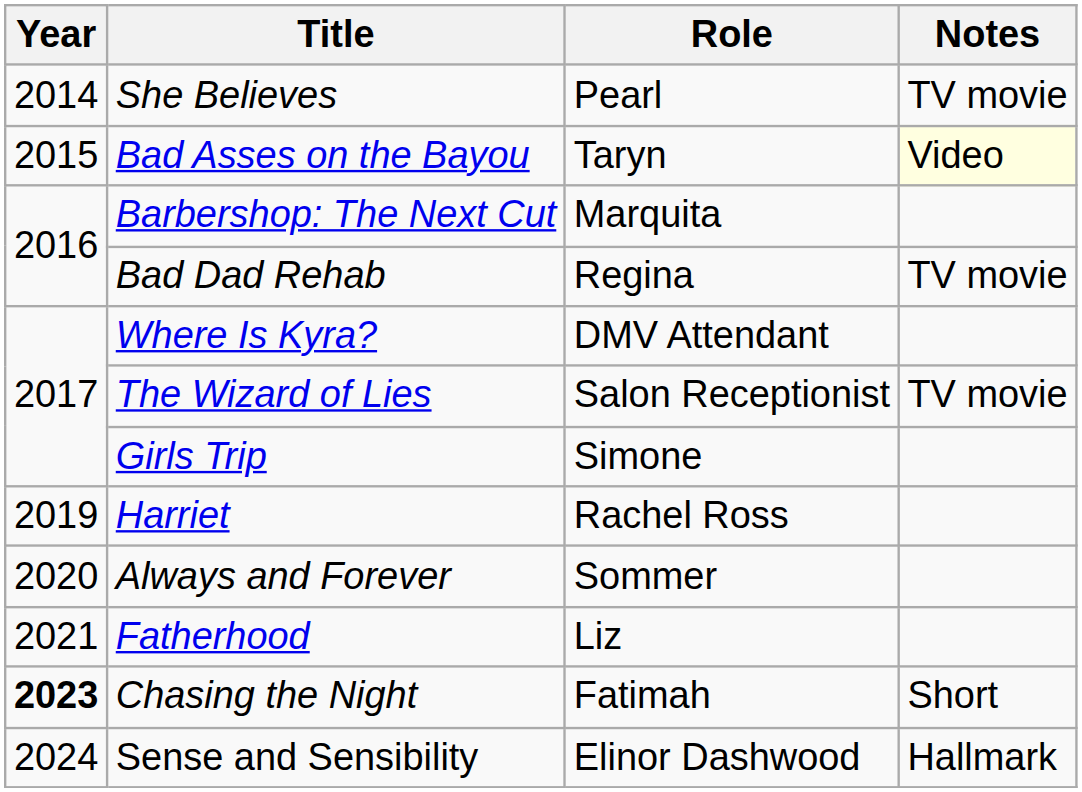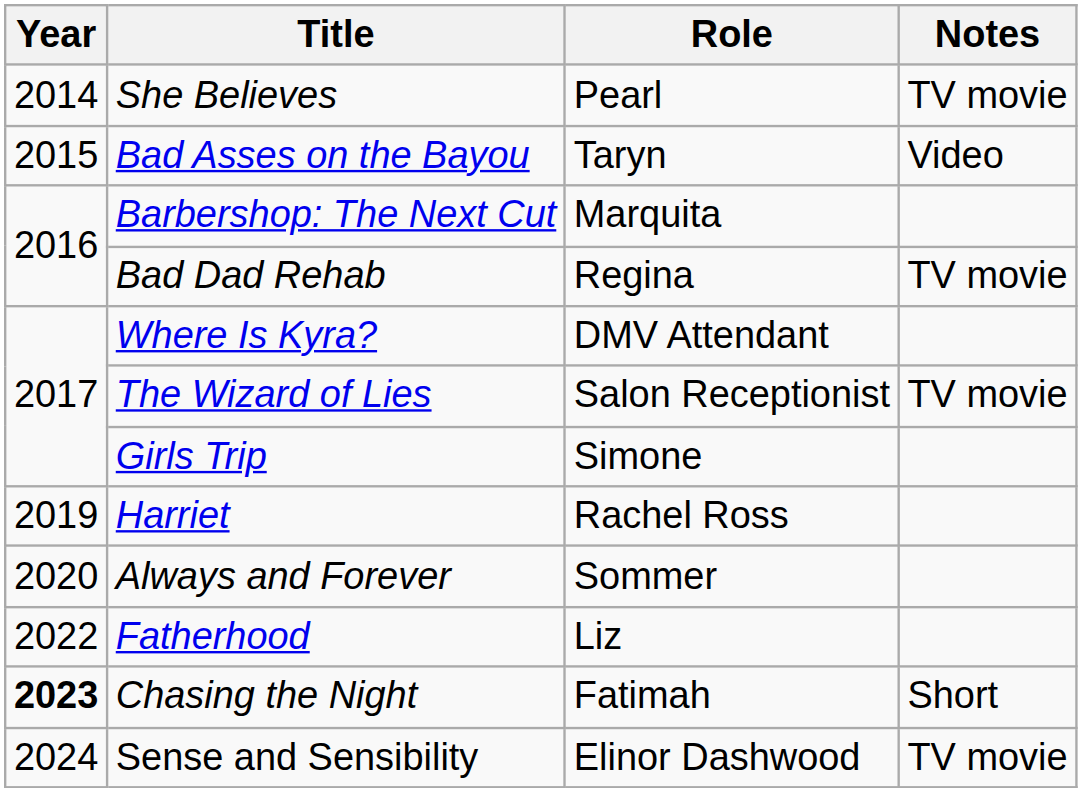 <table class="wikitable sortable">
 <tr>
 <th>Year</th>
 <th>Title</th>
 <th>Role</th>
 <th class="unsortable">Notes</th>
 </tr>
 <tr>
 <td>2014</td>
 <td><em>She Believes</em></td>
 <td>Pearl</td>
 <td>TV movie</td>
 </tr>
 <tr>
 <td>2015</td>
 <td><em><a href='#'>Bad Asses on the Bayou</a></em></td>
 <td>Taryn</td>
-<td style="background: lightyellow;">Video</td>
+<td>Video</td>
 </tr>
 <tr>
 <td rowspan="2">2016</td>
 <td><em><a href='#'>Barbershop: The Next Cut</a></em></td>
 <td>Marquita</td>
 <td></td>
 </tr>
 <tr>
 <td><em>Bad Dad Rehab</em></td>
 <td>Regina</td>
 <td>TV movie</td>
 </tr>
 <tr>
 <td rowspan="3">2017</td>
 <td><em><a href='#'>Where Is Kyra?</a></em></td>
 <td>DMV Attendant</td>
 <td></td>
 </tr>
 <tr>
 <td><em><a href='#'>The Wizard of Lies</a></em></td>
 <td>Salon Receptionist</td>
 <td>TV movie</td>
 </tr>
 <tr>
 <td><em><a href='#'>Girls Trip</a></em></td>
 <td>Simone</td>
 <td></td>
 </tr>
 <tr>
 <td>2019</td>
 <td><em><a href='#'>Harriet</a></em></td>
 <td>Rachel Ross</td>
 <td></td>
 </tr>
 <tr>
 <td>2020</td>
 <td><em>Always and Forever</em></td>
 <td>Sommer</td>
 <td></td>
 </tr>
 <tr>
-<td>2021</td>
+<td>2022</td>
 <td><em><a href='#'>Fatherhood</a></em></td>
 <td>Liz</td>
 <td></td>
 </tr>
 <tr>
 <td><strong>2023</strong></td>
 <td><em>Chasing the Night</em></td>
 <td>Fatimah</td>
 <td>Short</td>
 </tr>
 <tr>
 <td>2024</td>
 <td>Sense and Sensibility</td>
 <td>Elinor Dashwood</td>
-<td>Hallmark</td>
+<td>TV movie</td>
 </tr>
 </table>
